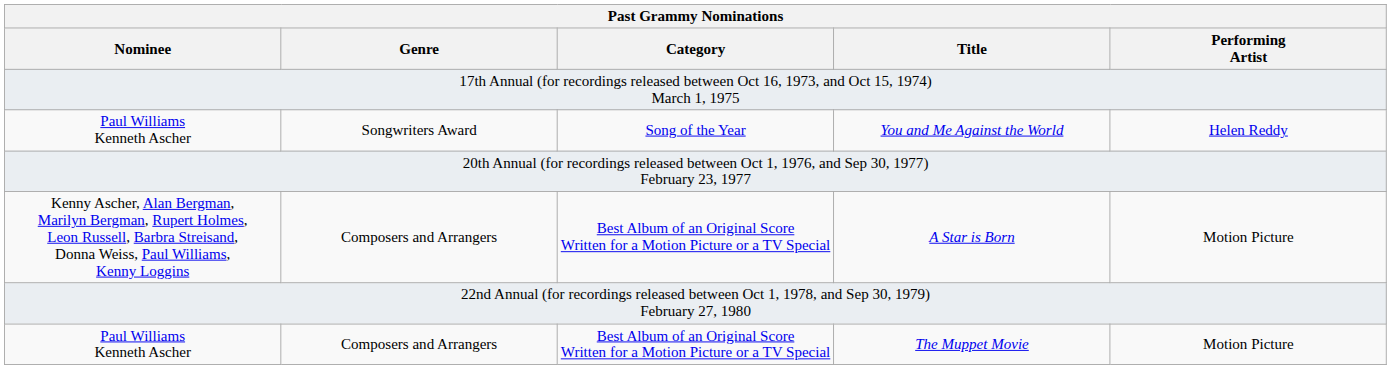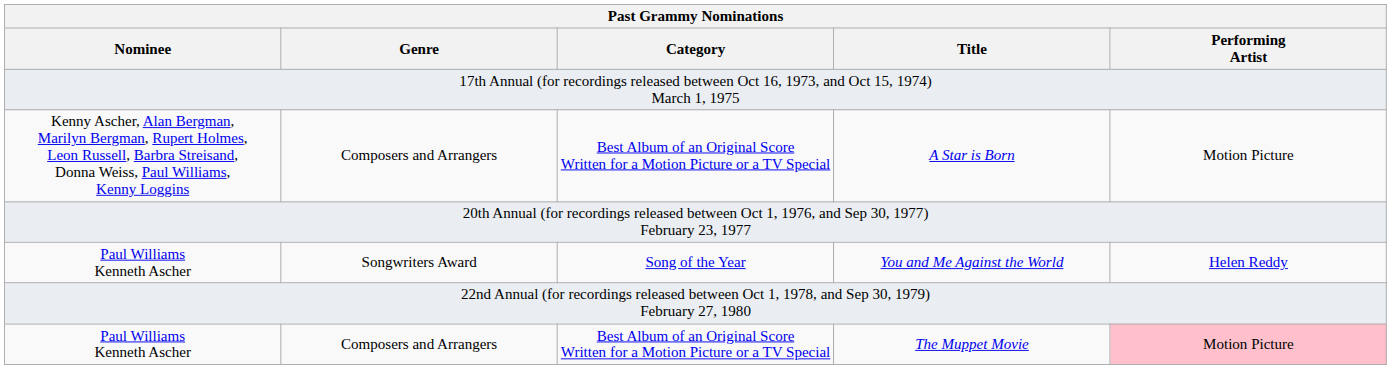 <table class="wikitable" style="text-align:center">
 <tr>
 <th colspan=5>Past Grammy Nominations</th>
 </tr>
 <tr>
 <th style="width:20%">Nominee</th>
 <th style="width:20%">Genre</th>
 <th style="width:20%">Category</th>
 <th style="width:20%">Title</th>
 <th style="width:20%">Performing<br>Artist</th>
 </tr>
 <tr>
 <td colspan=5 style="background:#EAEEF2;">17th Annual (for recordings released between Oct 16, 1973, and Oct 15, 1974)<br>March 1, 1975</td>
 </tr>
 <tr>
+<td>Kenny Ascher, <a href='#'>Alan Bergman</a>,<br><a href='#'>Marilyn Bergman</a>, <a href='#'>Rupert Holmes</a>,<br><a href='#'>Leon Russell</a>, <a href='#'>Barbra Streisand</a>,<br>Donna Weiss, <a href='#'>Paul Williams</a>,<br><a href='#'>Kenny Loggins</a></td>
+<td>Composers and Arrangers</td>
+<td><a href='#'>Best Album of an Original Score</a><br><a href='#'>Written for a Motion Picture or a TV Special</a></td>
+<td><em><a href='#'>A Star is Born</a></em></td>
+<td>Motion Picture</td>
+</tr>
+<tr>
+<td colspan=5 style="background:#EAEEF2;">20th Annual (for recordings released between Oct 1, 1976, and Sep 30, 1977)<br>February 23, 1977</td>
+</tr>
+<tr>
 <td><a href='#'>Paul Williams</a><br>Kenneth Ascher</td>
 <td>Songwriters Award</td>
 <td><a href='#'>Song of the Year</a></td>
 <td><em><a href='#'>You and Me Against the World</a></em></td>
 <td><a href='#'>Helen Reddy</a></td>
-</tr>
-<tr>
-<td colspan=5 style="background:#EAEEF2;">20th Annual (for recordings released between Oct 1, 1976, and Sep 30, 1977)<br>February 23, 1977</td>
-</tr>
-<tr>
-<td>Kenny Ascher, <a href='#'>Alan Bergman</a>,<br><a href='#'>Marilyn Bergman</a>, <a href='#'>Rupert Holmes</a>,<br><a href='#'>Leon Russell</a>, <a href='#'>Barbra Streisand</a>,<br>Donna Weiss, <a href='#'>Paul Williams</a>,<br><a href='#'>Kenny Loggins</a></td>
-<td>Composers and Arrangers</td>
-<td><a href='#'>Best Album of an Original Score</a><br><a href='#'>Written for a Motion Picture or a TV Special</a></td>
-<td><em><a href='#'>A Star is Born</a></em></td>
-<td>Motion Picture</td>
 </tr>
 <tr>
 <td colspan=5 style="background:#EAEEF2;">22nd Annual (for recordings released between Oct 1, 1978, and Sep 30, 1979)<br>February 27, 1980</td>
 </tr>
 <tr>
 <td><a href='#'>Paul Williams</a><br>Kenneth Ascher</td>
 <td>Composers and Arrangers</td>
 <td><a href='#'>Best Album of an Original Score</a><br><a href='#'>Written for a Motion Picture or a TV Special</a></td>
 <td><em><a href='#'>The Muppet Movie</a></em></td>
-<td>Motion Picture</td>
+<td style="background: pink;">Motion Picture</td>
 </tr>
 </table>
